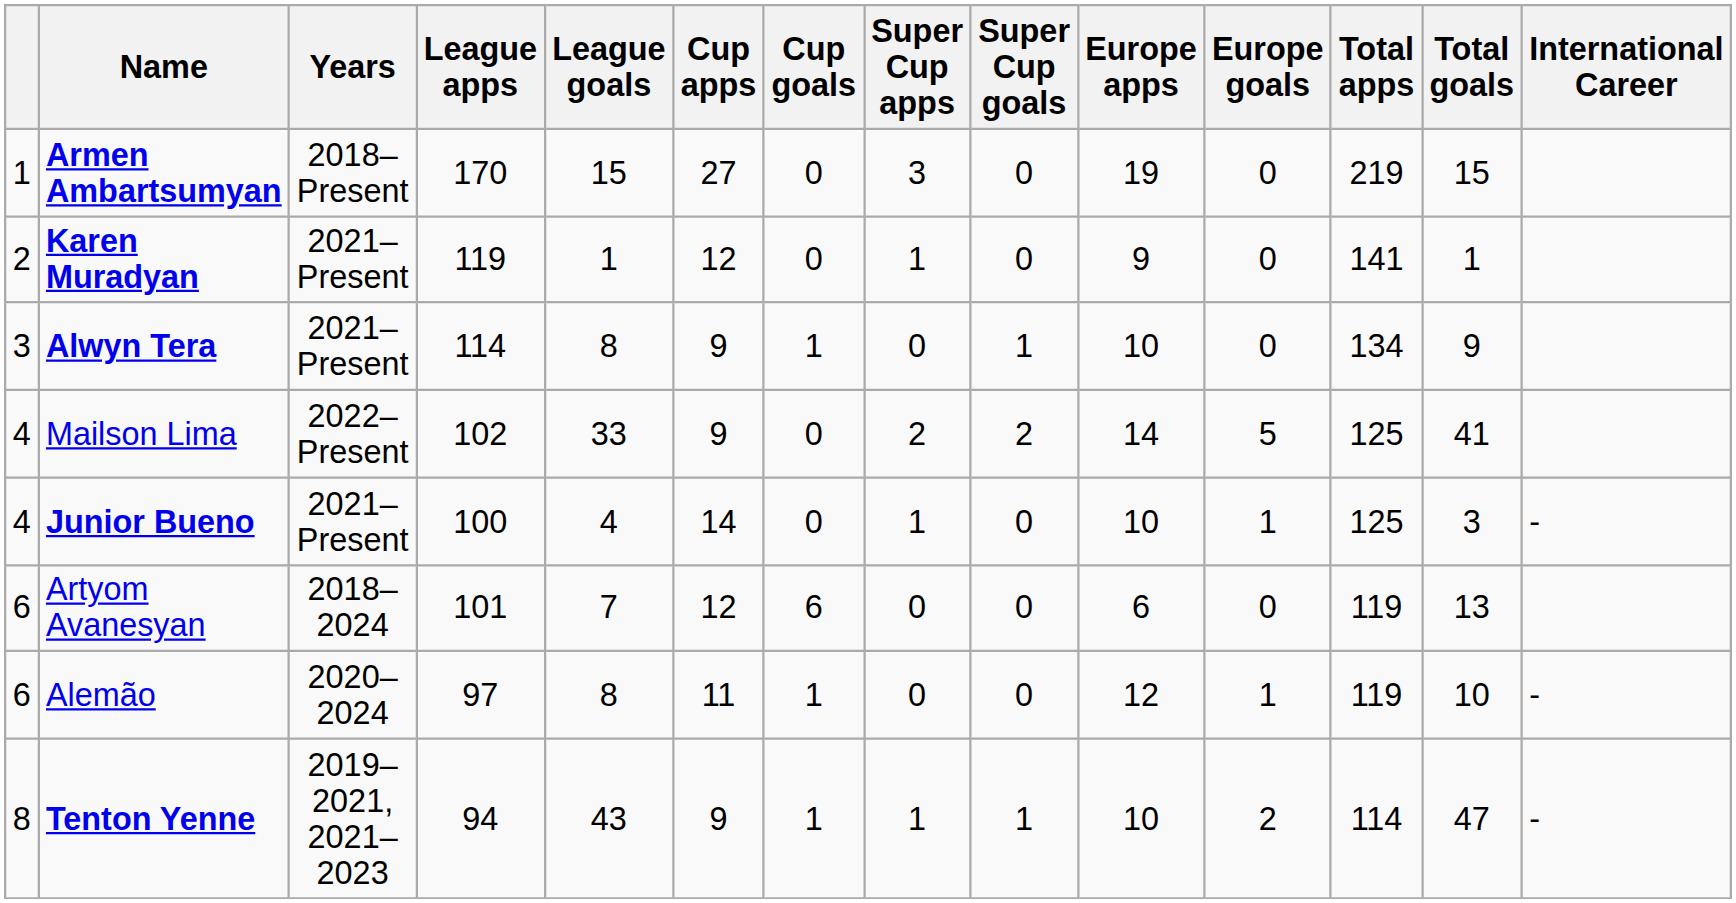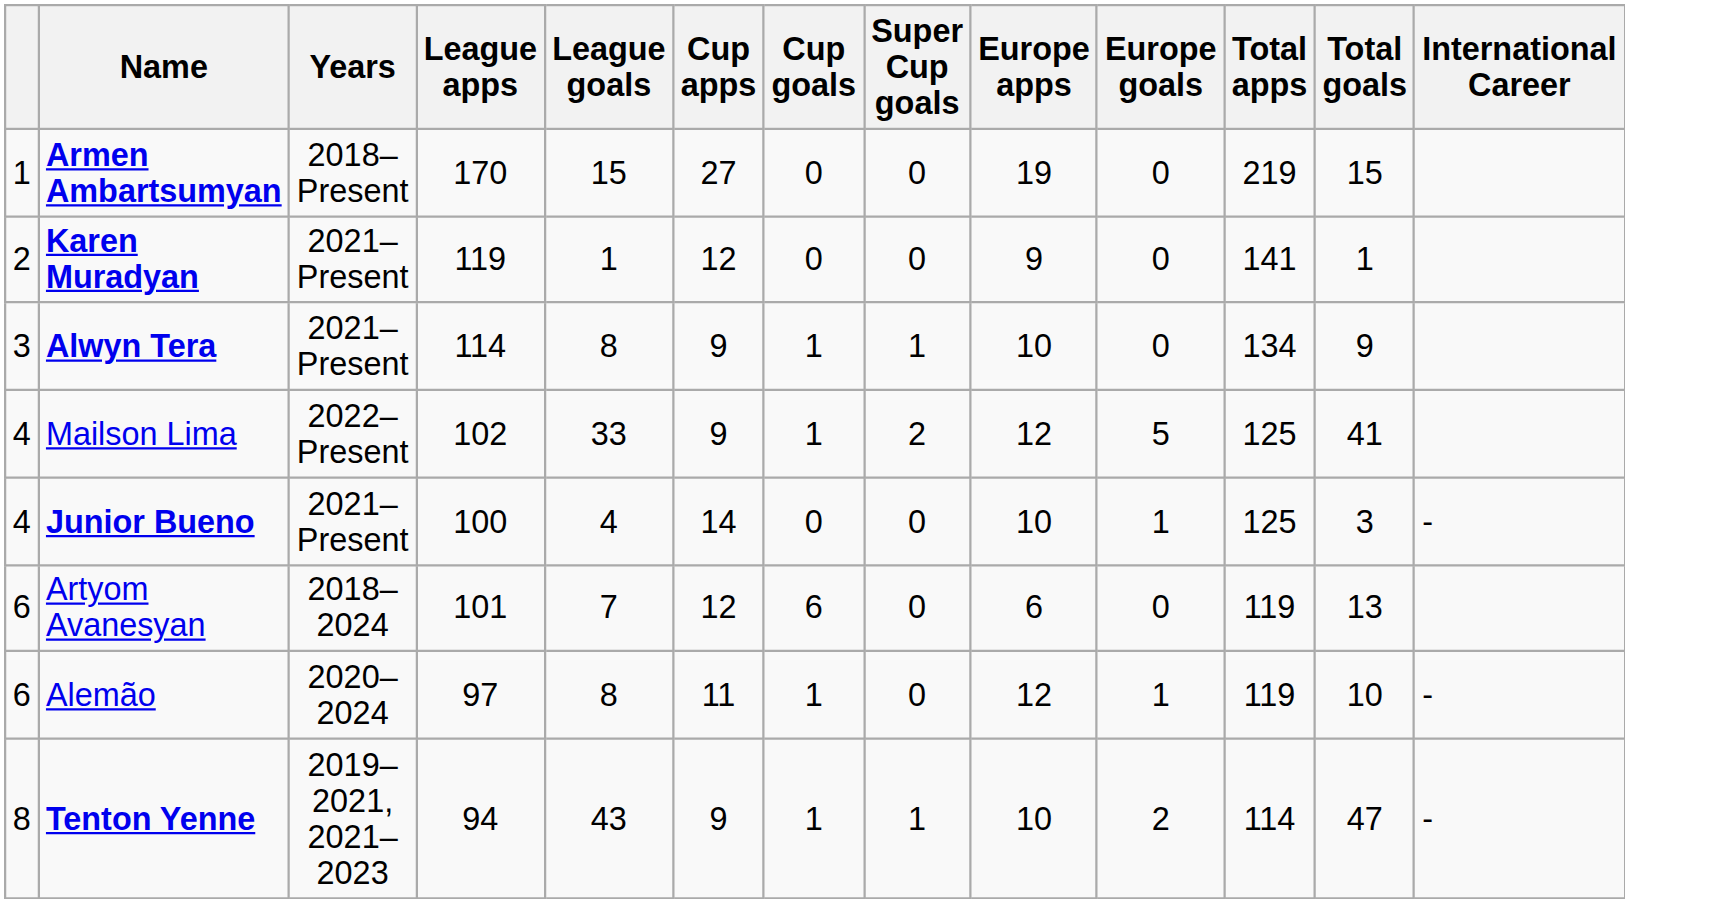 <table class="wikitable sortable"  style="text-align:center; font-size:90%; ">
 <tr>
 <th width=20px></th>
 <th width=250px>Name</th>
 <th width=250px>Years</th>
 <th width=150px>League apps</th>
 <th width=150px>League goals</th>
 <th width=150px>Cup apps</th>
 <th width=150px>Cup goals</th>
-<th width=150px>Super Cup apps</th>
 <th width=150px>Super Cup goals</th>
 <th width=150px>Europe apps</th>
 <th width=150px>Europe goals</th>
 <th width=100px>Total apps</th>
 <th width=100px>Total goals</th>
 <th width=200px>International Career</th>
 </tr>
 <tr>
 <td>1</td>
 <td align="left"> <strong><a href='#'>Armen Ambartsumyan</a></strong></td>
 <td>2018–Present</td>
 <td>170</td>
 <td>15</td>
 <td>27</td>
 <td>0</td>
-<td>3</td>
 <td>0</td>
 <td>19</td>
 <td>0</td>
 <td>219</td>
 <td>15</td>
 <td align=left></td>
 </tr>
 <tr>
 <td>2</td>
 <td align="left"> <strong><a href='#'>Karen Muradyan</a></strong></td>
 <td>2021–Present</td>
 <td>119</td>
 <td>1</td>
 <td>12</td>
 <td>0</td>
-<td>1</td>
 <td>0</td>
 <td>9</td>
 <td>0</td>
 <td>141</td>
 <td>1</td>
 <td align=left></td>
 </tr>
 <tr>
 <td>3</td>
 <td align="left"> <strong><a href='#'>Alwyn Tera</a></strong></td>
 <td>2021–Present</td>
 <td>114</td>
 <td>8</td>
 <td>9</td>
 <td>1</td>
-<td>0</td>
 <td>1</td>
 <td>10</td>
 <td>0</td>
 <td>134</td>
 <td>9</td>
 <td align=left></td>
 </tr>
 <tr>
 <td>4</td>
 <td align="left"> <a href='#'>Mailson Lima</a></td>
 <td>2022–Present</td>
 <td>102</td>
 <td>33</td>
 <td>9</td>
-<td>0</td>
+<td>1</td>
 <td>2</td>
-<td>2</td>
-<td>14</td>
+<td>12</td>
 <td>5</td>
 <td>125</td>
 <td>41</td>
 <td align=left></td>
 </tr>
 <tr>
 <td>4</td>
 <td align="left"> <strong><a href='#'>Junior Bueno</a></strong></td>
 <td>2021–Present</td>
 <td>100</td>
 <td>4</td>
 <td>14</td>
 <td>0</td>
-<td>1</td>
 <td>0</td>
 <td>10</td>
 <td>1</td>
 <td>125</td>
 <td>3</td>
 <td align=left>-</td>
 </tr>
 <tr>
 <td>6</td>
 <td align="left"> <a href='#'>Artyom Avanesyan</a></td>
 <td>2018–2024</td>
 <td>101</td>
 <td>7</td>
 <td>12</td>
 <td>6</td>
 <td>0</td>
-<td>0</td>
 <td>6</td>
 <td>0</td>
 <td>119</td>
 <td>13</td>
 <td align=left></td>
 </tr>
 <tr>
 <td>6</td>
 <td align="left"> <a href='#'>Alemão</a></td>
 <td>2020–2024</td>
 <td>97</td>
 <td>8</td>
 <td>11</td>
 <td>1</td>
-<td>0</td>
 <td>0</td>
 <td>12</td>
 <td>1</td>
 <td>119</td>
 <td>10</td>
 <td align=left>-</td>
 </tr>
 <tr>
 <td>8</td>
 <td align="left"> <strong><a href='#'>Tenton Yenne</a></strong></td>
 <td>2019–2021, 2021–2023</td>
 <td>94</td>
 <td>43</td>
 <td>9</td>
 <td>1</td>
 <td>1</td>
-<td>1</td>
 <td>10</td>
 <td>2</td>
 <td>114</td>
 <td>47</td>
 <td align=left>-</td>
 </tr>
 </table>
